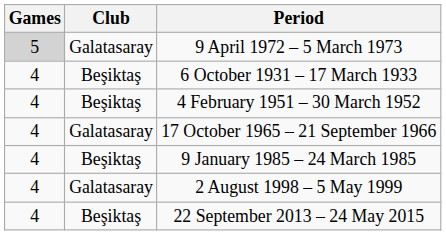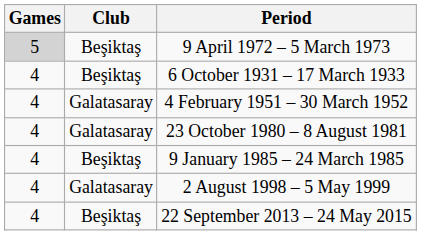 <table class="wikitable" style="text-align:center">
 <tr>
 <th>Games</th>
 <th>Club</th>
 <th>Period</th>
 </tr>
 <tr>
 <td style="background: lightgrey;">5</td>
-<td>Galatasaray</td>
+<td>Beşiktaş</td>
 <td>9 April 1972 – 5 March 1973</td>
 </tr>
 <tr>
 <td>4</td>
 <td>Beşiktaş</td>
 <td>6 October 1931 – 17 March 1933</td>
 </tr>
 <tr>
 <td>4</td>
-<td>Beşiktaş</td>
+<td>Galatasaray</td>
 <td>4 February 1951 – 30 March 1952</td>
 </tr>
 <tr>
 <td>4</td>
 <td>Galatasaray</td>
-<td>17 October 1965 – 21 September 1966</td>
+<td>23 October 1980 – 8 August 1981</td>
 </tr>
 <tr>
 <td>4</td>
 <td>Beşiktaş</td>
 <td>9 January 1985 – 24 March 1985</td>
 </tr>
 <tr>
 <td>4</td>
 <td>Galatasaray</td>
 <td>2 August 1998 – 5 May 1999</td>
 </tr>
 <tr>
 <td>4</td>
 <td>Beşiktaş</td>
 <td>22 September 2013 – 24 May 2015</td>
 </tr>
 </table>
